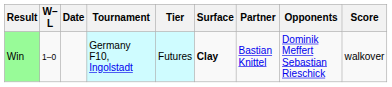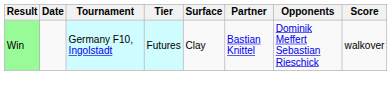 <table class="sortable wikitable">
 <tr>
 <th>Result</th>
-<th class=unsortable>W–L</th>
 <th>Date</th>
 <th>Tournament</th>
 <th>Tier</th>
 <th>Surface</th>
 <th>Partner</th>
 <th>Opponents</th>
 <th class=unsortable>Score</th>
 </tr>
 <tr>
 <td style="background:#98fb98;">Win</td>
-<td><small>1–0</small></td>
 <td></td>
 <td style=background:#cffcff>Germany F10, <a href='#'>Ingolstadt</a></td>
 <td style=background:#cffcff>Futures</td>
-<td><strong>Clay</strong></td>
+<td>Clay</td>
 <td> <a href='#'>Bastian Knittel</a></td>
 <td> <a href='#'>Dominik Meffert</a> <br>  <a href='#'>Sebastian Rieschick</a></td>
 <td>walkover</td>
 </tr>
 </table>
